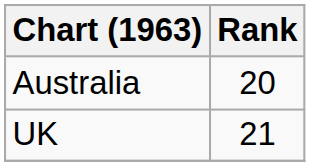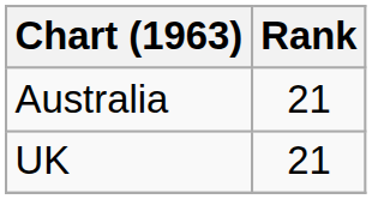 <table class="wikitable">
 <tr>
 <th>Chart (1963)</th>
 <th>Rank</th>
 </tr>
 <tr>
 <td>Australia</td>
-<td style="text-align:center;">20</td>
+<td style="text-align:center;">21</td>
 </tr>
 <tr>
 <td>UK</td>
 <td style="text-align:center;">21</td>
 </tr>
 <tr>
 </tr>
 </table>
